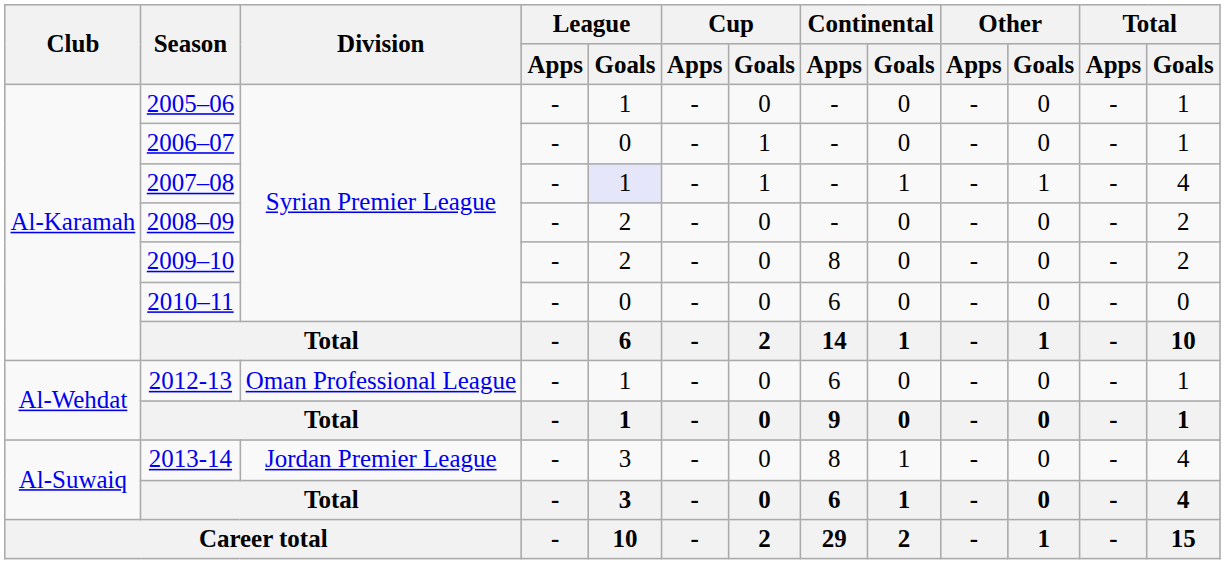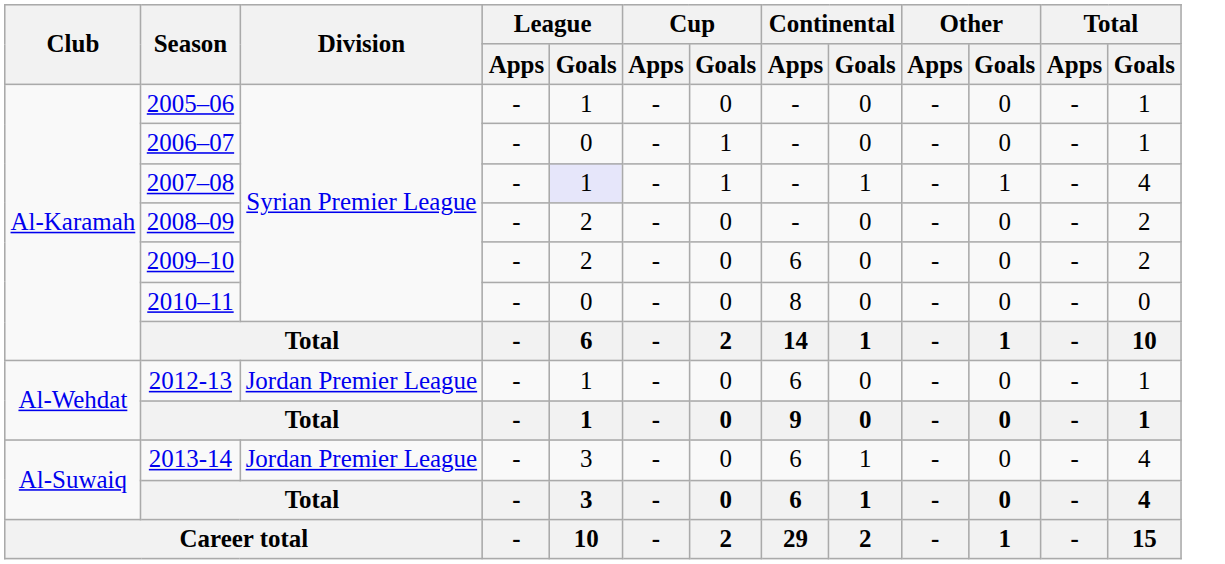 <table class="wikitable" style="text-align: center;">
 <tr>
 <th rowspan="2">Club</th>
 <th rowspan="2">Season</th>
 <th rowspan="2">Division</th>
 <th colspan="2">League</th>
 <th colspan="2">Cup</th>
 <th colspan="2">Continental</th>
 <th colspan="2">Other</th>
 <th colspan="2">Total</th>
 </tr>
 <tr>
 <th>Apps</th>
 <th>Goals</th>
 <th>Apps</th>
 <th>Goals</th>
 <th>Apps</th>
 <th>Goals</th>
 <th>Apps</th>
 <th>Goals</th>
 <th>Apps</th>
 <th>Goals</th>
 </tr>
 <tr>
 <td rowspan="7"><a href='#'>Al-Karamah</a></td>
 <td><a href='#'>2005–06</a></td>
 <td rowspan="6"><a href='#'>Syrian Premier League</a></td>
 <td>-</td>
 <td>1</td>
 <td>-</td>
 <td>0</td>
 <td>-</td>
 <td>0</td>
 <td>-</td>
 <td>0</td>
 <td>-</td>
 <td>1</td>
 </tr>
 <tr>
 <td><a href='#'>2006–07</a></td>
 <td>-</td>
 <td>0</td>
 <td>-</td>
 <td>1</td>
 <td>-</td>
 <td>0</td>
 <td>-</td>
 <td>0</td>
 <td>-</td>
 <td>1</td>
 </tr>
 <tr>
 <td><a href='#'>2007–08</a></td>
 <td>-</td>
 <td style="background: lavender;">1</td>
 <td>-</td>
 <td>1</td>
 <td>-</td>
 <td>1</td>
 <td>-</td>
 <td>1</td>
 <td>-</td>
 <td>4</td>
 </tr>
 <tr>
 <td><a href='#'>2008–09</a></td>
 <td>-</td>
 <td>2</td>
 <td>-</td>
 <td>0</td>
 <td>-</td>
 <td>0</td>
 <td>-</td>
 <td>0</td>
 <td>-</td>
 <td>2</td>
 </tr>
 <tr>
 <td><a href='#'>2009–10</a></td>
 <td>-</td>
 <td>2</td>
 <td>-</td>
 <td>0</td>
-<td>8</td>
+<td>6</td>
 <td>0</td>
 <td>-</td>
 <td>0</td>
 <td>-</td>
 <td>2</td>
 </tr>
 <tr>
 <td><a href='#'>2010–11</a></td>
 <td>-</td>
 <td>0</td>
 <td>-</td>
 <td>0</td>
-<td>6</td>
+<td>8</td>
 <td>0</td>
 <td>-</td>
 <td>0</td>
 <td>-</td>
 <td>0</td>
 </tr>
 <tr>
 <th colspan="2">Total</th>
 <th>-</th>
 <th>6</th>
 <th>-</th>
 <th>2</th>
 <th>14</th>
 <th>1</th>
 <th>-</th>
 <th>1</th>
 <th>-</th>
 <th>10</th>
 </tr>
 <tr>
 <td rowspan="2"><a href='#'>Al-Wehdat</a></td>
 <td><a href='#'>2012-13</a></td>
-<td rowspan="1"><a href='#'>Oman Professional League</a></td>
+<td rowspan="1"><a href='#'>Jordan Premier League</a></td>
 <td>-</td>
 <td>1</td>
 <td>-</td>
 <td>0</td>
 <td>6</td>
 <td>0</td>
 <td>-</td>
 <td>0</td>
 <td>-</td>
 <td>1</td>
 </tr>
 <tr>
 <th colspan="2">Total</th>
 <th>-</th>
 <th>1</th>
 <th>-</th>
 <th>0</th>
 <th>9</th>
 <th>0</th>
 <th>-</th>
 <th>0</th>
 <th>-</th>
 <th>1</th>
 </tr>
 <tr>
 <td rowspan="2"><a href='#'>Al-Suwaiq</a></td>
 <td><a href='#'>2013-14</a></td>
 <td rowspan="1"><a href='#'>Jordan Premier League</a></td>
 <td>-</td>
 <td>3</td>
 <td>-</td>
 <td>0</td>
-<td>8</td>
+<td>6</td>
 <td>1</td>
 <td>-</td>
 <td>0</td>
 <td>-</td>
 <td>4</td>
 </tr>
 <tr>
 <th colspan="2">Total</th>
 <th>-</th>
 <th>3</th>
 <th>-</th>
 <th>0</th>
 <th>6</th>
 <th>1</th>
 <th>-</th>
 <th>0</th>
 <th>-</th>
 <th>4</th>
 </tr>
 <tr>
 <th colspan="3">Career total</th>
 <th>-</th>
 <th>10</th>
 <th>-</th>
 <th>2</th>
 <th>29</th>
 <th>2</th>
 <th>-</th>
 <th>1</th>
 <th>-</th>
 <th>15</th>
 </tr>
 </table>
